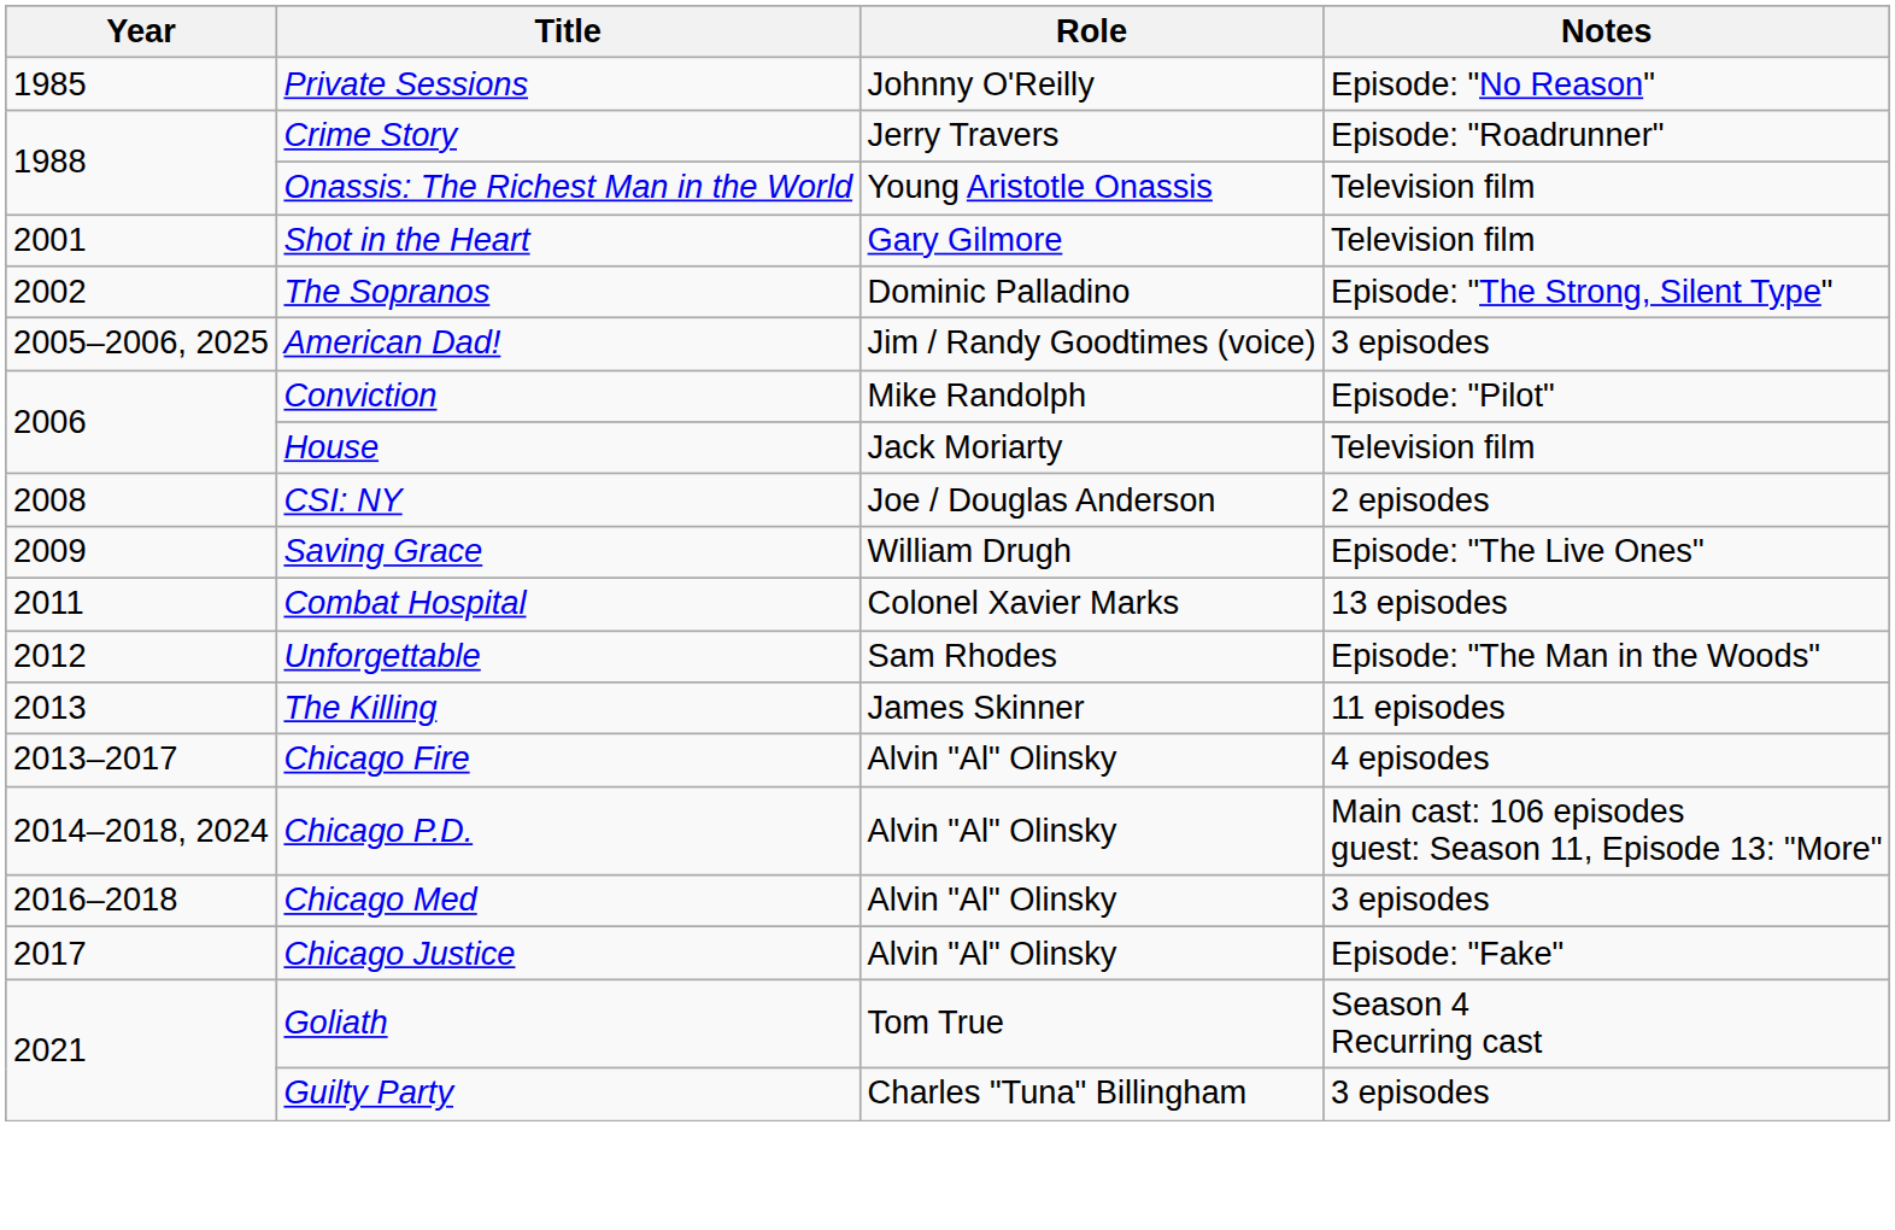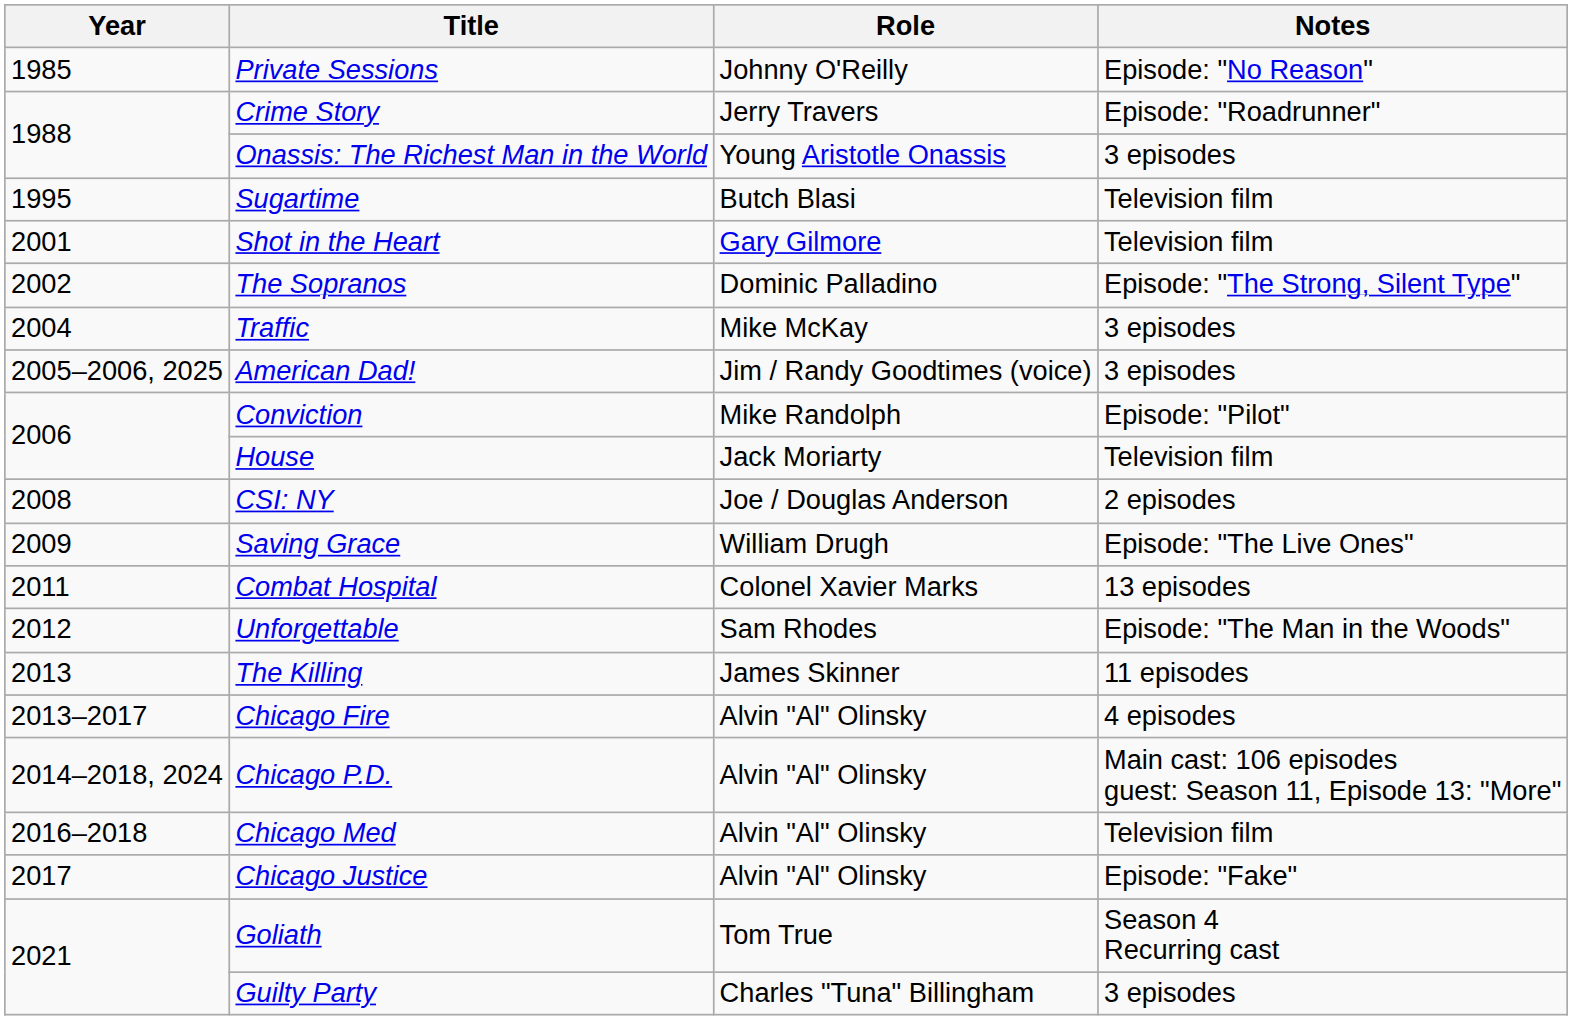 <table class="wikitable sortable">
 <tr>
 <th>Year</th>
 <th>Title</th>
 <th>Role</th>
 <th class="unsortable">Notes</th>
 </tr>
 <tr>
 <td>1985</td>
 <td><em><a href='#'>Private Sessions</a></em></td>
 <td>Johnny O'Reilly</td>
 <td>Episode: "<a href='#'>No Reason</a>"</td>
 </tr>
 <tr>
 <td rowspan="2">1988</td>
 <td><em><a href='#'>Crime Story</a></em></td>
 <td>Jerry Travers</td>
 <td>Episode: "Roadrunner"</td>
 </tr>
 <tr>
 <td><em><a href='#'>Onassis: The Richest Man in the World</a></em></td>
 <td>Young <a href='#'>Aristotle Onassis</a></td>
+<td>3 episodes</td>
+</tr>
+<tr>
+<td>1995</td>
+<td><em><a href='#'>Sugartime</a></em></td>
+<td>Butch Blasi</td>
 <td>Television film</td>
 </tr>
 <tr>
 <td>2001</td>
 <td><em><a href='#'>Shot in the Heart</a></em></td>
 <td><a href='#'>Gary Gilmore</a></td>
 <td>Television film</td>
 </tr>
 <tr>
 <td>2002</td>
 <td data-sort-value="Sopranos, The"><em><a href='#'>The Sopranos</a></em></td>
 <td>Dominic Palladino</td>
 <td>Episode: "<a href='#'>The Strong, Silent Type</a>"</td>
+</tr>
+<tr>
+<td>2004</td>
+<td><em><a href='#'>Traffic</a></em></td>
+<td>Mike McKay</td>
+<td>3 episodes</td>
 </tr>
 <tr>
 <td>2005–2006, 2025</td>
 <td><em><a href='#'>American Dad!</a></em></td>
 <td>Jim / Randy Goodtimes (voice)</td>
 <td>3 episodes</td>
 </tr>
 <tr>
 <td rowspan="2">2006</td>
 <td><em><a href='#'>Conviction</a></em></td>
 <td>Mike Randolph</td>
 <td>Episode: "Pilot"</td>
 </tr>
 <tr>
 <td><em><a href='#'>House</a></em></td>
 <td>Jack Moriarty</td>
 <td>Television film</td>
 </tr>
 <tr>
 <td>2008</td>
 <td><em><a href='#'>CSI: NY</a></em></td>
 <td>Joe / Douglas Anderson</td>
 <td>2 episodes</td>
 </tr>
 <tr>
 <td>2009</td>
 <td><em><a href='#'>Saving Grace</a></em></td>
 <td>William Drugh</td>
 <td>Episode: "The Live Ones"</td>
 </tr>
 <tr>
 <td>2011</td>
 <td><em><a href='#'>Combat Hospital</a></em></td>
 <td>Colonel Xavier Marks</td>
 <td>13 episodes</td>
 </tr>
 <tr>
 <td>2012</td>
 <td><em><a href='#'>Unforgettable</a></em></td>
 <td>Sam Rhodes</td>
 <td>Episode: "The Man in the Woods"</td>
 </tr>
 <tr>
 <td>2013</td>
 <td data-sort-value="Killing, The"><em><a href='#'>The Killing</a></em></td>
 <td>James Skinner</td>
 <td>11 episodes</td>
 </tr>
 <tr>
 <td>2013–2017</td>
 <td><em><a href='#'>Chicago Fire</a></em></td>
 <td>Alvin "Al" Olinsky</td>
 <td>4 episodes</td>
 </tr>
 <tr>
 <td>2014–2018, 2024</td>
 <td><em><a href='#'>Chicago P.D.</a></em></td>
 <td>Alvin "Al" Olinsky</td>
 <td>Main cast: 106 episodes<br>guest: Season 11, Episode 13: "More"</td>
 </tr>
 <tr>
 <td>2016–2018</td>
 <td><em><a href='#'>Chicago Med</a></em></td>
 <td>Alvin "Al" Olinsky</td>
-<td>3 episodes</td>
+<td>Television film</td>
 </tr>
 <tr>
 <td>2017</td>
 <td><em><a href='#'>Chicago Justice</a></em></td>
 <td>Alvin "Al" Olinsky</td>
 <td>Episode: "Fake"</td>
 </tr>
 <tr>
 <td rowspan="2">2021</td>
 <td><em><a href='#'>Goliath</a></em></td>
 <td>Tom True</td>
 <td>Season 4<br>Recurring cast</td>
 </tr>
 <tr>
 <td><em><a href='#'>Guilty Party</a></em></td>
 <td>Charles "Tuna" Billingham</td>
 <td>3 episodes</td>
 </tr>
 </table>
